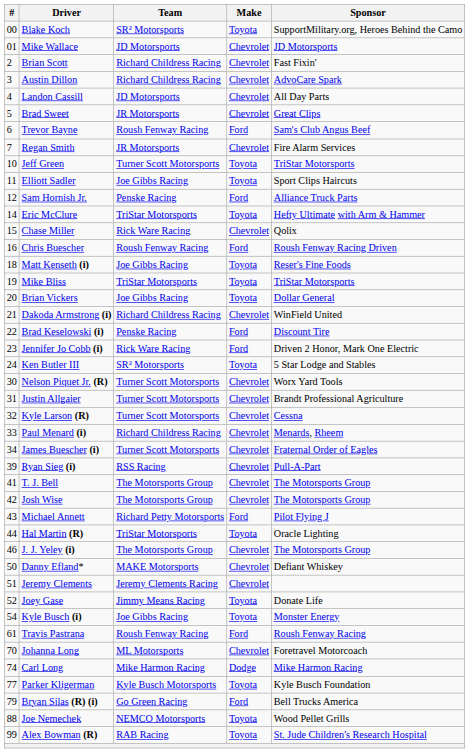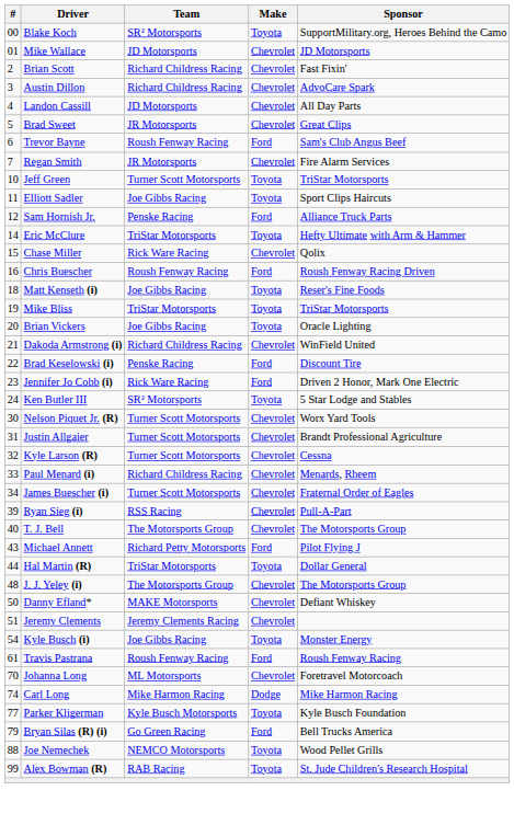 <table class="wikitable" style="font-size:95%">
 <tr>
 <th>#</th>
 <th>Driver</th>
 <th>Team</th>
 <th>Make</th>
 <th>Sponsor</th>
 </tr>
 <tr>
 <td>00</td>
 <td><a href='#'>Blake Koch</a></td>
 <td><a href='#'>SR² Motorsports</a></td>
 <td><a href='#'>Toyota</a></td>
 <td>SupportMilitary.org, Heroes Behind the Camo</td>
 </tr>
 <tr>
 <td>01</td>
 <td><a href='#'>Mike Wallace</a></td>
 <td><a href='#'>JD Motorsports</a></td>
 <td><a href='#'>Chevrolet</a></td>
 <td><a href='#'>JD Motorsports</a></td>
 </tr>
 <tr>
 <td>2</td>
 <td><a href='#'>Brian Scott</a></td>
 <td><a href='#'>Richard Childress Racing</a></td>
 <td><a href='#'>Chevrolet</a></td>
 <td>Fast Fixin'</td>
 </tr>
 <tr>
 <td>3</td>
 <td><a href='#'>Austin Dillon</a></td>
 <td><a href='#'>Richard Childress Racing</a></td>
 <td><a href='#'>Chevrolet</a></td>
 <td><a href='#'>AdvoCare Spark</a></td>
 </tr>
 <tr>
 <td>4</td>
 <td><a href='#'>Landon Cassill</a></td>
 <td><a href='#'>JD Motorsports</a></td>
 <td><a href='#'>Chevrolet</a></td>
 <td>All Day Parts</td>
 </tr>
 <tr>
 <td>5</td>
 <td><a href='#'>Brad Sweet</a></td>
 <td><a href='#'>JR Motorsports</a></td>
 <td><a href='#'>Chevrolet</a></td>
 <td><a href='#'>Great Clips</a></td>
 </tr>
 <tr>
 <td>6</td>
 <td><a href='#'>Trevor Bayne</a></td>
 <td><a href='#'>Roush Fenway Racing</a></td>
 <td><a href='#'>Ford</a></td>
 <td><a href='#'>Sam's Club Angus Beef</a></td>
 </tr>
 <tr>
 <td>7</td>
 <td><a href='#'>Regan Smith</a></td>
 <td><a href='#'>JR Motorsports</a></td>
 <td><a href='#'>Chevrolet</a></td>
 <td>Fire Alarm Services</td>
 </tr>
 <tr>
 <td>10</td>
 <td><a href='#'>Jeff Green</a></td>
 <td><a href='#'>Turner Scott Motorsports</a></td>
 <td><a href='#'>Toyota</a></td>
 <td><a href='#'>TriStar Motorsports</a></td>
 </tr>
 <tr>
 <td>11</td>
 <td><a href='#'>Elliott Sadler</a></td>
 <td><a href='#'>Joe Gibbs Racing</a></td>
 <td><a href='#'>Toyota</a></td>
 <td>Sport Clips Haircuts</td>
 </tr>
 <tr>
 <td>12</td>
 <td><a href='#'>Sam Hornish Jr.</a></td>
 <td><a href='#'>Penske Racing</a></td>
 <td><a href='#'>Ford</a></td>
 <td><a href='#'>Alliance Truck Parts</a></td>
 </tr>
 <tr>
 <td>14</td>
 <td><a href='#'>Eric McClure</a></td>
 <td><a href='#'>TriStar Motorsports</a></td>
 <td><a href='#'>Toyota</a></td>
 <td><a href='#'>Hefty Ultimate</a> <a href='#'>with Arm & Hammer</a></td>
 </tr>
 <tr>
 <td>15</td>
 <td><a href='#'>Chase Miller</a></td>
 <td><a href='#'>Rick Ware Racing</a></td>
 <td><a href='#'>Chevrolet</a></td>
 <td>Qolix</td>
 </tr>
 <tr>
 <td>16</td>
 <td><a href='#'>Chris Buescher</a></td>
 <td><a href='#'>Roush Fenway Racing</a></td>
 <td><a href='#'>Ford</a></td>
 <td><a href='#'>Roush Fenway Racing Driven</a></td>
 </tr>
 <tr>
 <td>18</td>
 <td><a href='#'>Matt Kenseth</a> <strong>(i)</strong></td>
 <td><a href='#'>Joe Gibbs Racing</a></td>
 <td><a href='#'>Toyota</a></td>
 <td><a href='#'>Reser's Fine Foods</a></td>
 </tr>
 <tr>
 <td>19</td>
 <td><a href='#'>Mike Bliss</a></td>
 <td><a href='#'>TriStar Motorsports</a></td>
 <td><a href='#'>Toyota</a></td>
 <td><a href='#'>TriStar Motorsports</a></td>
 </tr>
 <tr>
 <td>20</td>
 <td><a href='#'>Brian Vickers</a></td>
 <td><a href='#'>Joe Gibbs Racing</a></td>
 <td><a href='#'>Toyota</a></td>
-<td><a href='#'>Dollar General</a></td>
+<td>Oracle Lighting</td>
 </tr>
 <tr>
 <td>21</td>
 <td><a href='#'>Dakoda Armstrong</a> <strong>(i)</strong></td>
 <td><a href='#'>Richard Childress Racing</a></td>
 <td><a href='#'>Chevrolet</a></td>
 <td>WinField United</td>
 </tr>
 <tr>
 <td>22</td>
 <td><a href='#'>Brad Keselowski</a> <strong>(i)</strong></td>
 <td><a href='#'>Penske Racing</a></td>
 <td><a href='#'>Ford</a></td>
 <td><a href='#'>Discount Tire</a></td>
 </tr>
 <tr>
 <td>23</td>
 <td><a href='#'>Jennifer Jo Cobb</a> <strong>(i)</strong></td>
 <td><a href='#'>Rick Ware Racing</a></td>
 <td><a href='#'>Ford</a></td>
 <td>Driven 2 Honor, Mark One Electric</td>
 </tr>
 <tr>
 <td>24</td>
 <td><a href='#'>Ken Butler III</a></td>
 <td><a href='#'>SR² Motorsports</a></td>
 <td><a href='#'>Toyota</a></td>
 <td>5 Star Lodge and Stables</td>
 </tr>
 <tr>
 <td>30</td>
 <td><a href='#'>Nelson Piquet Jr.</a> <strong>(R)</strong></td>
 <td><a href='#'>Turner Scott Motorsports</a></td>
 <td><a href='#'>Chevrolet</a></td>
 <td>Worx Yard Tools</td>
 </tr>
 <tr>
 <td>31</td>
 <td><a href='#'>Justin Allgaier</a></td>
 <td><a href='#'>Turner Scott Motorsports</a></td>
 <td><a href='#'>Chevrolet</a></td>
 <td>Brandt Professional Agriculture</td>
 </tr>
 <tr>
 <td>32</td>
 <td><a href='#'>Kyle Larson</a> <strong>(R)</strong></td>
 <td><a href='#'>Turner Scott Motorsports</a></td>
 <td><a href='#'>Chevrolet</a></td>
 <td><a href='#'>Cessna</a></td>
 </tr>
 <tr>
 <td>33</td>
 <td><a href='#'>Paul Menard</a> <strong>(i)</strong></td>
 <td><a href='#'>Richard Childress Racing</a></td>
 <td><a href='#'>Chevrolet</a></td>
 <td><a href='#'>Menards</a>, <a href='#'>Rheem</a></td>
 </tr>
 <tr>
 <td>34</td>
 <td><a href='#'>James Buescher</a> <strong>(i)</strong></td>
 <td><a href='#'>Turner Scott Motorsports</a></td>
 <td><a href='#'>Chevrolet</a></td>
 <td><a href='#'>Fraternal Order of Eagles</a></td>
 </tr>
 <tr>
 <td>39</td>
 <td><a href='#'>Ryan Sieg</a> <strong>(i)</strong></td>
 <td><a href='#'>RSS Racing</a></td>
 <td><a href='#'>Chevrolet</a></td>
 <td><a href='#'>Pull-A-Part</a></td>
 </tr>
 <tr>
-<td>41</td>
+<td>40</td>
 <td><a href='#'>T. J. Bell</a></td>
-<td><a href='#'>The Motorsports Group</a></td>
-<td><a href='#'>Chevrolet</a></td>
-<td><a href='#'>The Motorsports Group</a></td>
-</tr>
-<tr>
-<td>42</td>
-<td><a href='#'>Josh Wise</a></td>
 <td><a href='#'>The Motorsports Group</a></td>
 <td><a href='#'>Chevrolet</a></td>
 <td><a href='#'>The Motorsports Group</a></td>
 </tr>
 <tr>
 <td>43</td>
 <td><a href='#'>Michael Annett</a></td>
 <td><a href='#'>Richard Petty Motorsports</a></td>
 <td><a href='#'>Ford</a></td>
 <td><a href='#'>Pilot Flying J</a></td>
 </tr>
 <tr>
 <td>44</td>
 <td><a href='#'>Hal Martin</a> <strong>(R)</strong></td>
 <td><a href='#'>TriStar Motorsports</a></td>
 <td><a href='#'>Toyota</a></td>
-<td>Oracle Lighting</td>
+<td><a href='#'>Dollar General</a></td>
 </tr>
 <tr>
-<td>46</td>
+<td>48</td>
 <td><a href='#'>J. J. Yeley</a> <strong>(i)</strong></td>
 <td><a href='#'>The Motorsports Group</a></td>
 <td><a href='#'>Chevrolet</a></td>
 <td><a href='#'>The Motorsports Group</a></td>
 </tr>
 <tr>
 <td>50</td>
 <td><a href='#'>Danny Efland</a>*</td>
 <td><a href='#'>MAKE Motorsports</a></td>
 <td><a href='#'>Chevrolet</a></td>
 <td>Defiant Whiskey</td>
 </tr>
 <tr>
 <td>51</td>
 <td><a href='#'>Jeremy Clements</a></td>
 <td><a href='#'>Jeremy Clements Racing</a></td>
 <td><a href='#'>Chevrolet</a></td>
 <td></td>
-</tr>
-<tr>
-<td>52</td>
-<td><a href='#'>Joey Gase</a></td>
-<td><a href='#'>Jimmy Means Racing</a></td>
-<td><a href='#'>Toyota</a></td>
-<td>Donate Life</td>
 </tr>
 <tr>
 <td>54</td>
 <td><a href='#'>Kyle Busch</a> <strong>(i)</strong></td>
 <td><a href='#'>Joe Gibbs Racing</a></td>
 <td><a href='#'>Toyota</a></td>
 <td><a href='#'>Monster Energy</a></td>
 </tr>
 <tr>
 <td>61</td>
 <td><a href='#'>Travis Pastrana</a></td>
 <td><a href='#'>Roush Fenway Racing</a></td>
 <td><a href='#'>Ford</a></td>
 <td><a href='#'>Roush Fenway Racing</a></td>
 </tr>
 <tr>
 <td>70</td>
 <td><a href='#'>Johanna Long</a></td>
 <td><a href='#'>ML Motorsports</a></td>
 <td><a href='#'>Chevrolet</a></td>
 <td>Foretravel Motorcoach</td>
 </tr>
 <tr>
 <td>74</td>
 <td><a href='#'>Carl Long</a></td>
 <td><a href='#'>Mike Harmon Racing</a></td>
 <td><a href='#'>Dodge</a></td>
 <td><a href='#'>Mike Harmon Racing</a></td>
 </tr>
 <tr>
 <td>77</td>
 <td><a href='#'>Parker Kligerman</a></td>
 <td><a href='#'>Kyle Busch Motorsports</a></td>
 <td><a href='#'>Toyota</a></td>
 <td>Kyle Busch Foundation</td>
 </tr>
 <tr>
 <td>79</td>
 <td><a href='#'>Bryan Silas</a> <strong>(R) (i)</strong></td>
 <td><a href='#'>Go Green Racing</a></td>
 <td><a href='#'>Ford</a></td>
 <td>Bell Trucks America</td>
 </tr>
 <tr>
 <td>88</td>
 <td><a href='#'>Joe Nemechek</a></td>
 <td><a href='#'>NEMCO Motorsports</a></td>
 <td><a href='#'>Toyota</a></td>
 <td>Wood Pellet Grills</td>
 </tr>
 <tr>
 <td>99</td>
 <td><a href='#'>Alex Bowman</a> <strong>(R)</strong></td>
 <td><a href='#'>RAB Racing</a></td>
 <td><a href='#'>Toyota</a></td>
 <td><a href='#'>St. Jude Children's Research Hospital</a></td>
 </tr>
 <tr>
 <th colspan="5"></th>
 </tr>
 </table>
